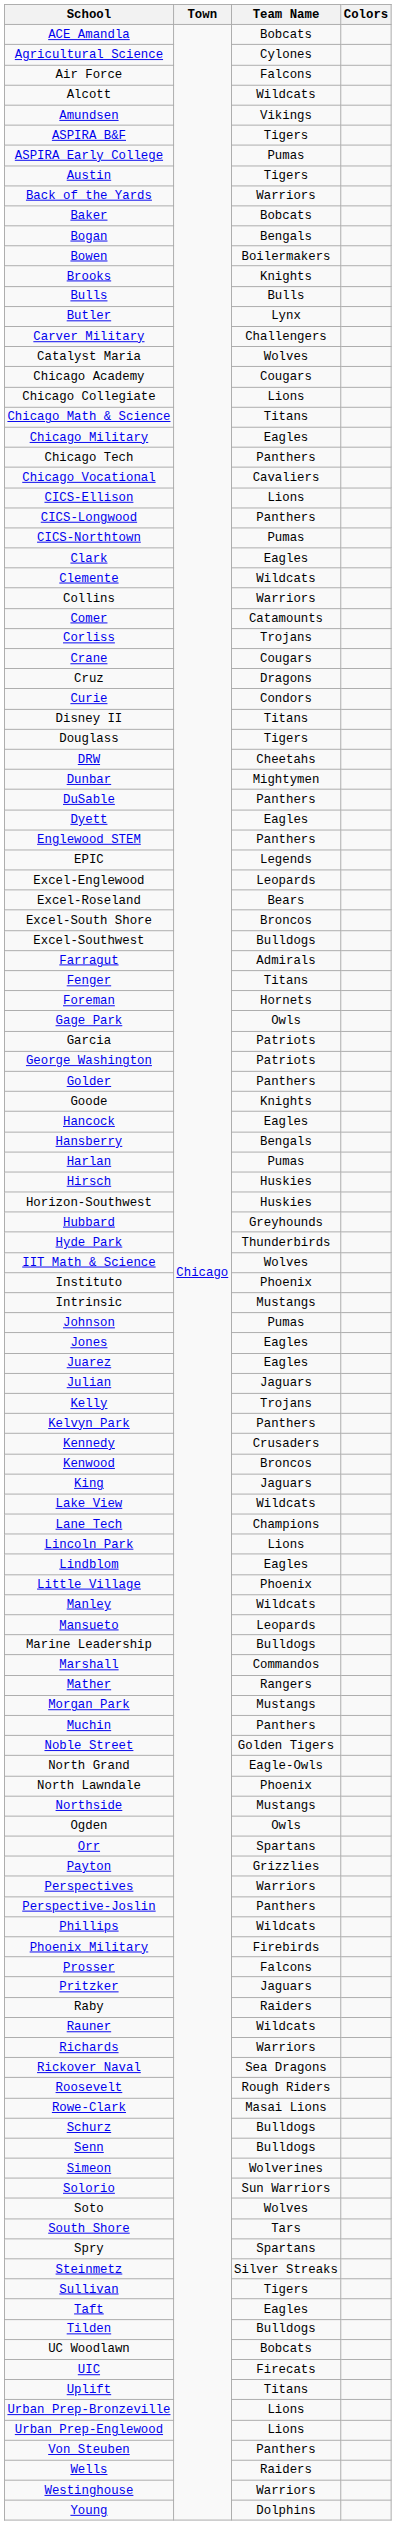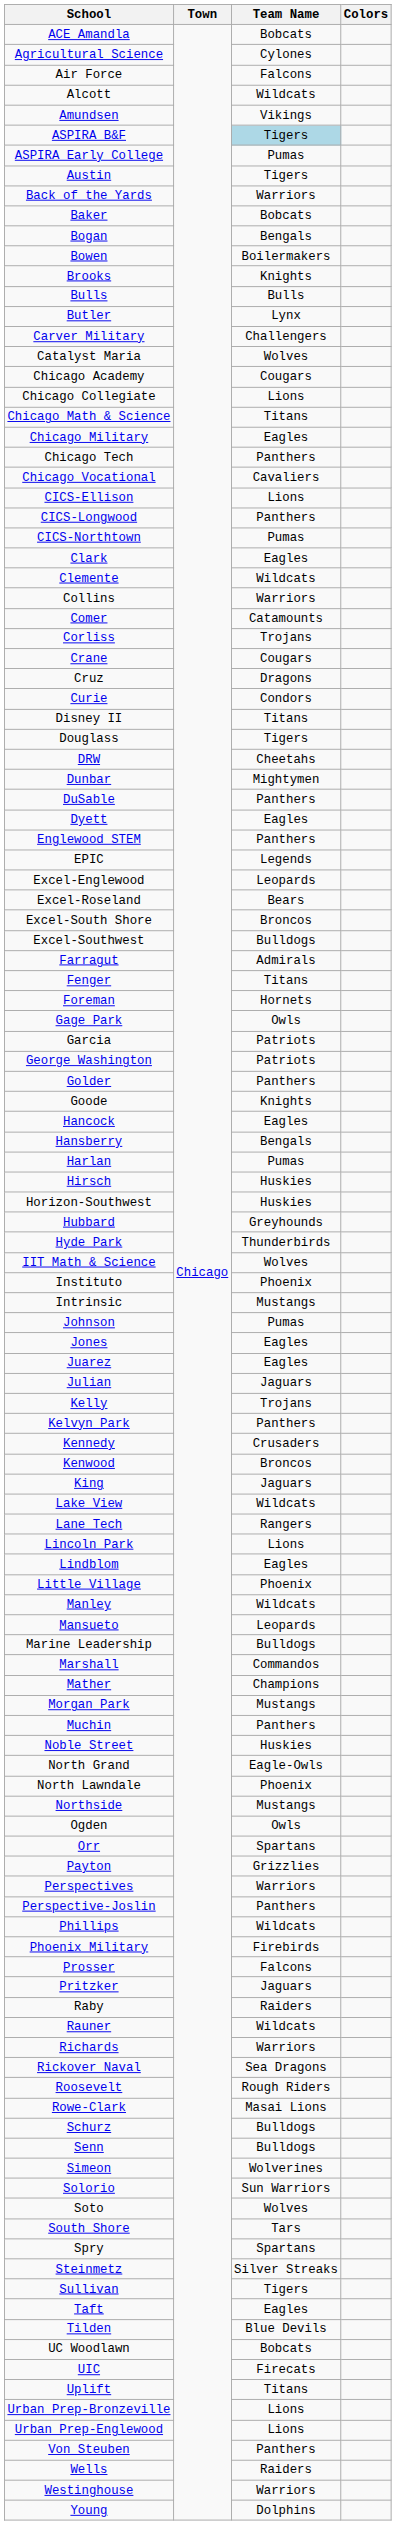 <table class="wikitable" style="text-align:center;">
 <tr>
 <th>School</th>
 <th>Town</th>
 <th>Team Name</th>
 <th>Colors</th>
 </tr>
 <tr>
 <td><a href='#'>ACE Amandla</a></td>
 <td rowspan="125"><a href='#'>Chicago</a></td>
 <td>Bobcats</td>
 <td> </td>
 </tr>
 <tr>
 <td><a href='#'>Agricultural Science</a></td>
 <td>Cylones</td>
 <td> </td>
 </tr>
 <tr>
 <td>Air Force</td>
 <td>Falcons</td>
 <td> </td>
 </tr>
 <tr>
 <td>Alcott</td>
 <td>Wildcats</td>
 <td> </td>
 </tr>
 <tr>
 <td><a href='#'>Amundsen</a></td>
 <td>Vikings</td>
 <td> </td>
 </tr>
 <tr>
 <td><a href='#'>ASPIRA B&F</a></td>
-<td>Tigers</td>
+<td style="background: lightblue;">Tigers</td>
 <td> </td>
 </tr>
 <tr>
 <td><a href='#'>ASPIRA Early College</a></td>
 <td>Pumas</td>
 <td> </td>
 </tr>
 <tr>
 <td><a href='#'>Austin</a></td>
 <td>Tigers</td>
 <td> </td>
 </tr>
 <tr>
 <td><a href='#'>Back of the Yards</a></td>
 <td>Warriors</td>
 <td> </td>
 </tr>
 <tr>
 <td><a href='#'>Baker</a></td>
 <td>Bobcats</td>
 <td> </td>
 </tr>
 <tr>
 <td><a href='#'>Bogan</a></td>
 <td>Bengals</td>
 <td> </td>
 </tr>
 <tr>
 <td><a href='#'>Bowen</a></td>
 <td>Boilermakers</td>
 <td> </td>
 </tr>
 <tr>
 <td><a href='#'>Brooks</a></td>
 <td>Knights</td>
 <td> </td>
 </tr>
 <tr>
 <td><a href='#'>Bulls</a></td>
 <td>Bulls</td>
 <td> </td>
 </tr>
 <tr>
 <td><a href='#'>Butler</a></td>
 <td>Lynx</td>
 <td> </td>
 </tr>
 <tr>
 <td><a href='#'>Carver Military</a></td>
 <td>Challengers</td>
 <td> </td>
 </tr>
 <tr>
 <td>Catalyst Maria</td>
 <td>Wolves</td>
 <td> </td>
 </tr>
 <tr>
 <td>Chicago Academy</td>
 <td>Cougars</td>
 <td> </td>
 </tr>
 <tr>
 <td>Chicago Collegiate</td>
 <td>Lions</td>
 <td> </td>
 </tr>
 <tr>
 <td><a href='#'>Chicago Math & Science</a></td>
 <td>Titans</td>
 <td> </td>
 </tr>
 <tr>
 <td><a href='#'>Chicago Military</a></td>
 <td>Eagles</td>
 <td> </td>
 </tr>
 <tr>
 <td>Chicago Tech</td>
 <td>Panthers</td>
 <td> </td>
 </tr>
 <tr>
 <td><a href='#'>Chicago Vocational</a></td>
 <td>Cavaliers</td>
 <td> </td>
 </tr>
 <tr>
 <td><a href='#'>CICS-Ellison</a></td>
 <td>Lions</td>
 <td> </td>
 </tr>
 <tr>
 <td><a href='#'>CICS-Longwood</a></td>
 <td>Panthers</td>
 <td> </td>
 </tr>
 <tr>
 <td><a href='#'>CICS-Northtown</a></td>
 <td>Pumas</td>
 <td> </td>
 </tr>
 <tr>
 <td><a href='#'>Clark</a></td>
 <td>Eagles</td>
 <td> </td>
 </tr>
 <tr>
 <td><a href='#'>Clemente</a></td>
 <td>Wildcats</td>
 <td> </td>
 </tr>
 <tr>
 <td>Collins</td>
 <td>Warriors</td>
 <td> </td>
 </tr>
 <tr>
 <td><a href='#'>Comer</a></td>
 <td>Catamounts</td>
 <td> </td>
 </tr>
 <tr>
 <td><a href='#'>Corliss</a></td>
 <td>Trojans</td>
 <td> </td>
 </tr>
 <tr>
 <td><a href='#'>Crane</a></td>
 <td>Cougars</td>
 <td> </td>
 </tr>
 <tr>
 <td>Cruz</td>
 <td>Dragons</td>
 <td> </td>
 </tr>
 <tr>
 <td><a href='#'>Curie</a></td>
 <td>Condors</td>
 <td> </td>
 </tr>
 <tr>
 <td>Disney II</td>
 <td>Titans</td>
 <td> </td>
 </tr>
 <tr>
 <td>Douglass</td>
 <td>Tigers</td>
 <td> </td>
 </tr>
 <tr>
 <td><a href='#'>DRW</a></td>
 <td>Cheetahs</td>
 <td> </td>
 </tr>
 <tr>
 <td><a href='#'>Dunbar</a></td>
 <td>Mightymen</td>
 <td> </td>
 </tr>
 <tr>
 <td><a href='#'>DuSable</a></td>
 <td>Panthers</td>
 <td> </td>
 </tr>
 <tr>
 <td><a href='#'>Dyett</a></td>
 <td>Eagles</td>
 <td> </td>
 </tr>
 <tr>
 <td><a href='#'>Englewood STEM</a></td>
 <td>Panthers</td>
 <td> </td>
 </tr>
 <tr>
 <td>EPIC</td>
 <td>Legends</td>
 <td> </td>
 </tr>
 <tr>
 <td>Excel-Englewood</td>
 <td>Leopards</td>
 <td> </td>
 </tr>
 <tr>
 <td>Excel-Roseland</td>
 <td>Bears</td>
 <td> </td>
 </tr>
 <tr>
 <td>Excel-South Shore</td>
 <td>Broncos</td>
 <td> </td>
 </tr>
 <tr>
 <td>Excel-Southwest</td>
 <td>Bulldogs</td>
 <td> </td>
 </tr>
 <tr>
 <td><a href='#'>Farragut</a></td>
 <td>Admirals</td>
 <td> </td>
 </tr>
 <tr>
 <td><a href='#'>Fenger</a></td>
 <td>Titans</td>
 <td> </td>
 </tr>
 <tr>
 <td><a href='#'>Foreman</a></td>
 <td>Hornets</td>
 <td> </td>
 </tr>
 <tr>
 <td><a href='#'>Gage Park</a></td>
 <td>Owls</td>
 <td> </td>
 </tr>
 <tr>
 <td>Garcia</td>
 <td>Patriots</td>
 <td> </td>
 </tr>
 <tr>
 <td><a href='#'>George Washington</a></td>
 <td>Patriots</td>
 <td> </td>
 </tr>
 <tr>
 <td><a href='#'>Golder</a></td>
 <td>Panthers</td>
 <td> </td>
 </tr>
 <tr>
 <td>Goode</td>
 <td>Knights</td>
 <td> </td>
 </tr>
 <tr>
 <td><a href='#'>Hancock</a></td>
 <td>Eagles</td>
 <td> </td>
 </tr>
 <tr>
 <td><a href='#'>Hansberry</a></td>
 <td>Bengals</td>
 <td> </td>
 </tr>
 <tr>
 <td><a href='#'>Harlan</a></td>
 <td>Pumas</td>
 <td> </td>
 </tr>
 <tr>
 <td><a href='#'>Hirsch</a></td>
 <td>Huskies</td>
 <td> </td>
 </tr>
 <tr>
 <td>Horizon-Southwest</td>
 <td>Huskies</td>
 <td> </td>
 </tr>
 <tr>
 <td><a href='#'>Hubbard</a></td>
 <td>Greyhounds</td>
 <td> </td>
 </tr>
 <tr>
 <td><a href='#'>Hyde Park</a></td>
 <td>Thunderbirds</td>
 <td> </td>
 </tr>
 <tr>
 <td><a href='#'>IIT Math & Science</a></td>
 <td>Wolves</td>
 <td> </td>
 </tr>
 <tr>
 <td>Instituto</td>
 <td>Phoenix</td>
 <td> </td>
 </tr>
 <tr>
 <td>Intrinsic</td>
 <td>Mustangs</td>
 <td> </td>
 </tr>
 <tr>
 <td><a href='#'>Johnson</a></td>
 <td>Pumas</td>
 <td> </td>
 </tr>
 <tr>
 <td><a href='#'>Jones</a></td>
 <td>Eagles</td>
 <td> </td>
 </tr>
 <tr>
 <td><a href='#'>Juarez</a></td>
 <td>Eagles</td>
 <td> </td>
 </tr>
 <tr>
 <td><a href='#'>Julian</a></td>
 <td>Jaguars</td>
 <td> </td>
 </tr>
 <tr>
 <td><a href='#'>Kelly</a></td>
 <td>Trojans</td>
 <td> </td>
 </tr>
 <tr>
 <td><a href='#'>Kelvyn Park</a></td>
 <td>Panthers</td>
 <td> </td>
 </tr>
 <tr>
 <td><a href='#'>Kennedy</a></td>
 <td>Crusaders</td>
 <td> </td>
 </tr>
 <tr>
 <td><a href='#'>Kenwood</a></td>
 <td>Broncos</td>
 <td> </td>
 </tr>
 <tr>
 <td><a href='#'>King</a></td>
 <td>Jaguars</td>
 <td> </td>
 </tr>
 <tr>
 <td><a href='#'>Lake View</a></td>
 <td>Wildcats</td>
 <td> </td>
 </tr>
 <tr>
 <td><a href='#'>Lane Tech</a></td>
-<td>Champions</td>
+<td>Rangers</td>
 <td> </td>
 </tr>
 <tr>
 <td><a href='#'>Lincoln Park</a></td>
 <td>Lions</td>
 <td> </td>
 </tr>
 <tr>
 <td><a href='#'>Lindblom</a></td>
 <td>Eagles</td>
 <td> </td>
 </tr>
 <tr>
 <td><a href='#'>Little Village</a></td>
 <td>Phoenix</td>
 <td> </td>
 </tr>
 <tr>
 <td><a href='#'>Manley</a></td>
 <td>Wildcats</td>
 <td> </td>
 </tr>
 <tr>
 <td><a href='#'>Mansueto</a></td>
 <td>Leopards</td>
 <td> </td>
 </tr>
 <tr>
 <td>Marine Leadership</td>
 <td>Bulldogs</td>
 <td> </td>
 </tr>
 <tr>
 <td><a href='#'>Marshall</a></td>
 <td>Commandos</td>
 <td> </td>
 </tr>
 <tr>
 <td><a href='#'>Mather</a></td>
-<td>Rangers</td>
+<td>Champions</td>
 <td> </td>
 </tr>
 <tr>
 <td><a href='#'>Morgan Park</a></td>
 <td>Mustangs</td>
 <td> </td>
 </tr>
 <tr>
 <td><a href='#'>Muchin</a></td>
 <td>Panthers</td>
 <td> </td>
 </tr>
 <tr>
 <td><a href='#'>Noble Street</a></td>
-<td>Golden Tigers</td>
+<td>Huskies</td>
 <td>  </td>
 </tr>
 <tr>
 <td>North Grand</td>
 <td>Eagle-Owls</td>
 <td> </td>
 </tr>
 <tr>
 <td>North Lawndale</td>
 <td>Phoenix</td>
 <td> </td>
 </tr>
 <tr>
 <td><a href='#'>Northside</a></td>
 <td>Mustangs</td>
 <td> </td>
 </tr>
 <tr>
 <td>Ogden</td>
 <td>Owls</td>
 <td> </td>
 </tr>
 <tr>
 <td><a href='#'>Orr</a></td>
 <td>Spartans</td>
 <td> </td>
 </tr>
 <tr>
 <td><a href='#'>Payton</a></td>
 <td>Grizzlies</td>
 <td> </td>
 </tr>
 <tr>
 <td><a href='#'>Perspectives</a></td>
 <td>Warriors</td>
 <td> </td>
 </tr>
 <tr>
 <td><a href='#'>Perspective-Joslin</a></td>
 <td>Panthers</td>
 <td> </td>
 </tr>
 <tr>
 <td><a href='#'>Phillips</a></td>
 <td>Wildcats</td>
 <td> </td>
 </tr>
 <tr>
 <td><a href='#'>Phoenix Military</a></td>
 <td>Firebirds</td>
 <td> </td>
 </tr>
 <tr>
 <td><a href='#'>Prosser</a></td>
 <td>Falcons</td>
 <td> </td>
 </tr>
 <tr>
 <td><a href='#'>Pritzker</a></td>
 <td>Jaguars</td>
 <td> </td>
 </tr>
 <tr>
 <td>Raby</td>
 <td>Raiders</td>
 <td> </td>
 </tr>
 <tr>
 <td><a href='#'>Rauner</a></td>
 <td>Wildcats</td>
 <td> </td>
 </tr>
 <tr>
 <td><a href='#'>Richards</a></td>
 <td>Warriors</td>
 <td> </td>
 </tr>
 <tr>
 <td><a href='#'>Rickover Naval</a></td>
 <td>Sea Dragons</td>
 <td> </td>
 </tr>
 <tr>
 <td><a href='#'>Roosevelt</a></td>
 <td>Rough Riders</td>
 <td> </td>
 </tr>
 <tr>
 <td><a href='#'>Rowe-Clark</a></td>
 <td>Masai Lions</td>
 <td> </td>
 </tr>
 <tr>
 <td><a href='#'>Schurz</a></td>
 <td>Bulldogs</td>
 <td> </td>
 </tr>
 <tr>
 <td><a href='#'>Senn</a></td>
 <td>Bulldogs</td>
 <td> </td>
 </tr>
 <tr>
 <td><a href='#'>Simeon</a></td>
 <td>Wolverines</td>
 <td> </td>
 </tr>
 <tr>
 <td><a href='#'>Solorio</a></td>
 <td>Sun Warriors</td>
 <td> </td>
 </tr>
 <tr>
 <td>Soto</td>
 <td>Wolves</td>
 <td> </td>
 </tr>
 <tr>
 <td><a href='#'>South Shore</a></td>
 <td>Tars</td>
 <td> </td>
 </tr>
 <tr>
 <td>Spry</td>
 <td>Spartans</td>
 <td> </td>
 </tr>
 <tr>
 <td><a href='#'>Steinmetz</a></td>
 <td>Silver Streaks</td>
 <td> </td>
 </tr>
 <tr>
 <td><a href='#'>Sullivan</a></td>
 <td>Tigers</td>
 <td> </td>
 </tr>
 <tr>
 <td><a href='#'>Taft</a></td>
 <td>Eagles</td>
 <td> </td>
 </tr>
 <tr>
 <td><a href='#'>Tilden</a></td>
-<td>Bulldogs</td>
+<td>Blue Devils</td>
 <td> </td>
 </tr>
 <tr>
 <td>UC Woodlawn</td>
 <td>Bobcats</td>
 <td> </td>
 </tr>
 <tr>
 <td><a href='#'>UIC</a></td>
 <td>Firecats</td>
 <td> </td>
 </tr>
 <tr>
 <td><a href='#'>Uplift</a></td>
 <td>Titans</td>
 <td> </td>
 </tr>
 <tr>
 <td><a href='#'>Urban Prep-Bronzeville</a></td>
 <td>Lions</td>
 <td> </td>
 </tr>
 <tr>
 <td><a href='#'>Urban Prep-Englewood</a></td>
 <td>Lions</td>
 <td> </td>
 </tr>
 <tr>
 <td><a href='#'>Von Steuben</a></td>
 <td>Panthers</td>
 <td> </td>
 </tr>
 <tr>
 <td><a href='#'>Wells</a></td>
 <td>Raiders</td>
 <td> </td>
 </tr>
 <tr>
 <td><a href='#'>Westinghouse</a></td>
 <td>Warriors</td>
 <td> </td>
 </tr>
 <tr>
 <td><a href='#'>Young</a></td>
 <td>Dolphins</td>
 <td> </td>
 </tr>
 </table>
